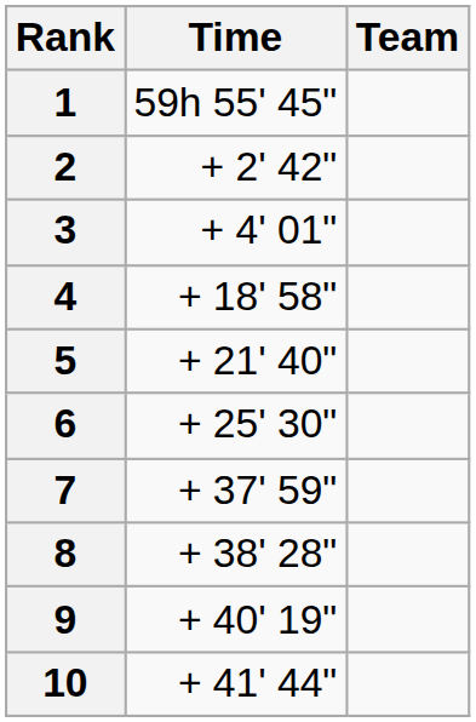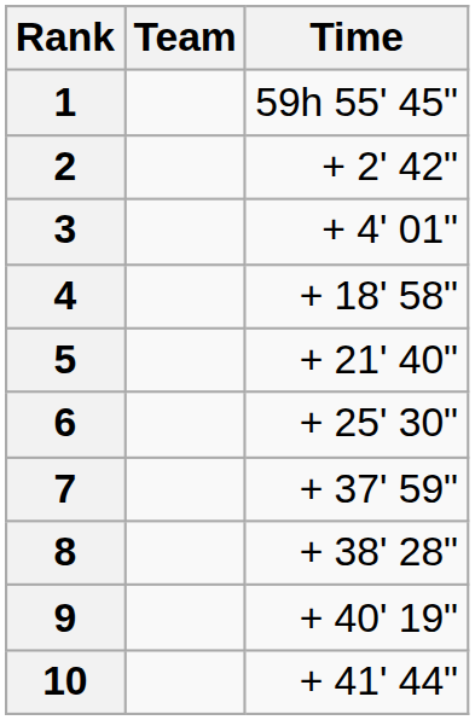 <table class="wikitable">
 <tr>
 <th scope="col">Rank</th>
+<th scope="col">Team</th>
 <th scope="col">Time</th>
-<th scope="col">Team</th>
 </tr>
 <tr>
 <th scope="row">1</th>
+<td> </td>
 <td align="right">59h 55' 45"</td>
-<td> </td>
 </tr>
 <tr>
 <th scope="row">2</th>
+<td> </td>
 <td align="right">+ 2' 42"</td>
-<td> </td>
 </tr>
 <tr>
 <th scope="row">3</th>
+<td> </td>
 <td align="right">+ 4' 01"</td>
-<td> </td>
 </tr>
 <tr>
 <th scope="row">4</th>
+<td> </td>
 <td align="right">+ 18' 58"</td>
-<td> </td>
 </tr>
 <tr>
 <th scope="row">5</th>
+<td> </td>
 <td align="right">+ 21' 40"</td>
-<td> </td>
 </tr>
 <tr>
 <th scope="row">6</th>
+<td> </td>
 <td align="right">+ 25' 30"</td>
-<td> </td>
 </tr>
 <tr>
 <th scope="row">7</th>
+<td> </td>
 <td align="right">+ 37' 59"</td>
-<td> </td>
 </tr>
 <tr>
 <th scope="row">8</th>
+<td> </td>
 <td align="right">+ 38' 28"</td>
-<td> </td>
 </tr>
 <tr>
 <th scope="row">9</th>
+<td> </td>
 <td align="right">+ 40' 19"</td>
-<td> </td>
 </tr>
 <tr>
 <th scope="row">10</th>
+<td> </td>
 <td align="right">+ 41' 44"</td>
-<td> </td>
 </tr>
 </table>
